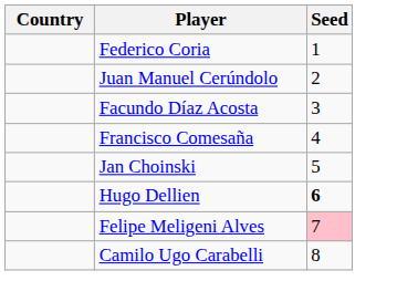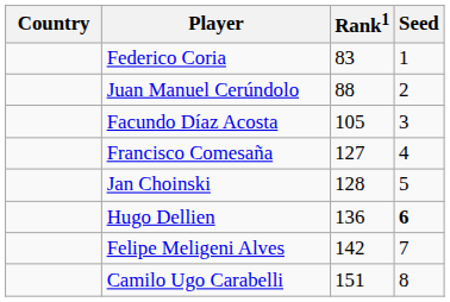 <table class="sortable wikitable">
 <tr>
 <th width="70">Country</th>
 <th width="175">Player</th>
+<th>Rank<sup>1</sup></th>
 <th>Seed</th>
 </tr>
 <tr>
 <td></td>
 <td><a href='#'>Federico Coria</a></td>
+<td>83</td>
 <td>1</td>
 </tr>
 <tr>
 <td></td>
 <td><a href='#'>Juan Manuel Cerúndolo</a></td>
+<td>88</td>
 <td>2</td>
 </tr>
 <tr>
 <td></td>
 <td><a href='#'>Facundo Díaz Acosta</a></td>
+<td>105</td>
 <td>3</td>
 </tr>
 <tr>
 <td></td>
 <td><a href='#'>Francisco Comesaña</a></td>
+<td>127</td>
 <td>4</td>
 </tr>
 <tr>
 <td></td>
 <td><a href='#'>Jan Choinski</a></td>
+<td>128</td>
 <td>5</td>
 </tr>
 <tr>
 <td></td>
 <td><a href='#'>Hugo Dellien</a></td>
+<td>136</td>
 <td><strong>6</strong></td>
 </tr>
 <tr>
 <td></td>
 <td><a href='#'>Felipe Meligeni Alves</a></td>
-<td style="background: pink;">7</td>
+<td>142</td>
+<td>7</td>
 </tr>
 <tr>
 <td></td>
 <td><a href='#'>Camilo Ugo Carabelli</a></td>
+<td>151</td>
 <td>8</td>
 </tr>
 </table>
